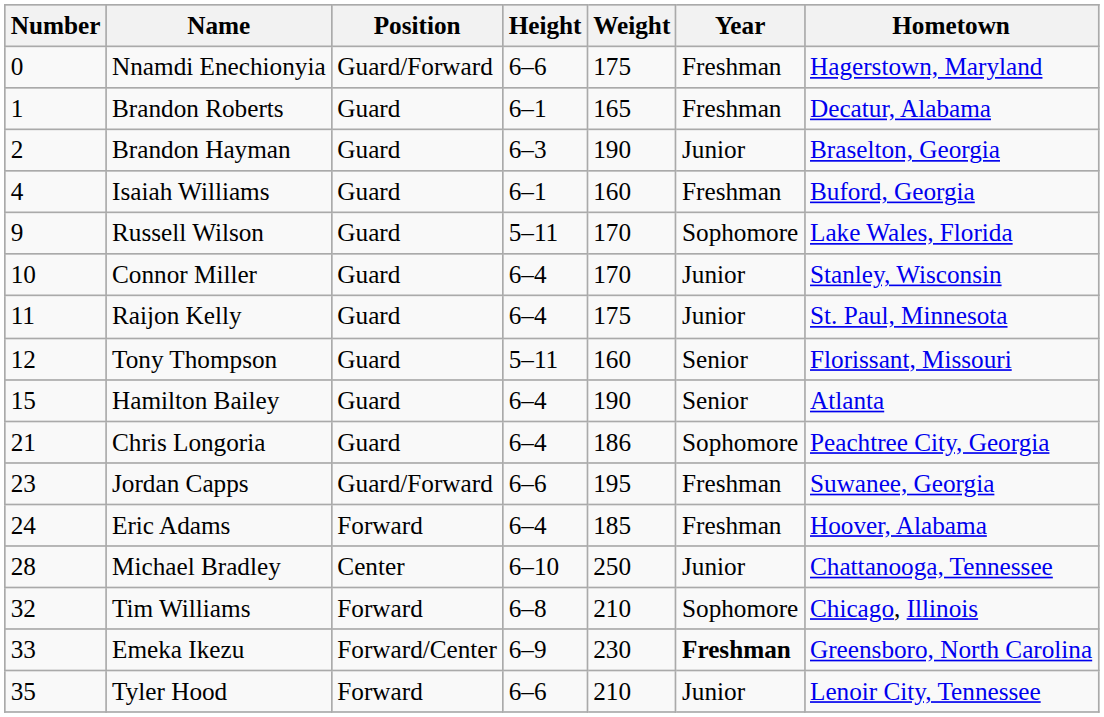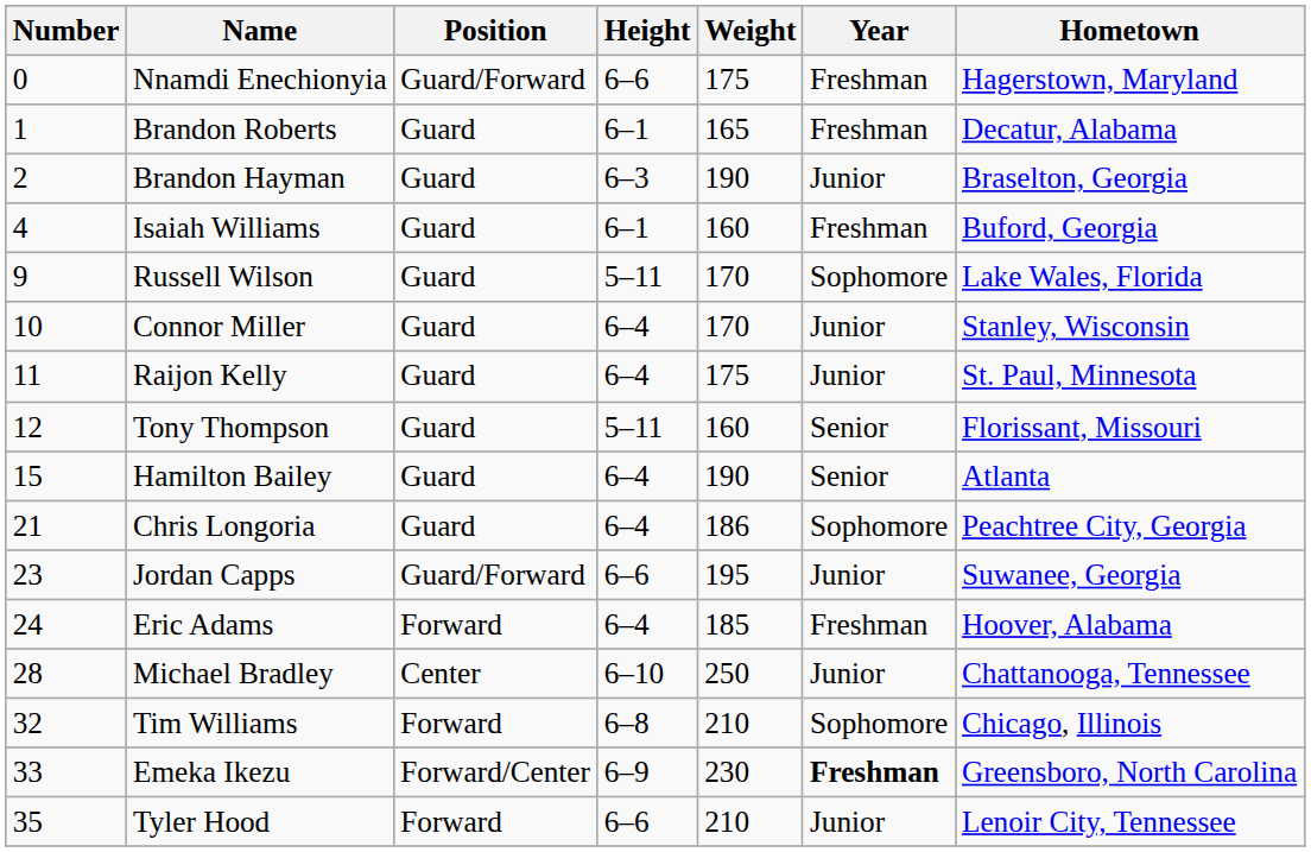 <table class="wikitable sortable" style="font-size: 95%;">
 <tr>
 <th>Number</th>
 <th>Name</th>
 <th>Position</th>
 <th>Height</th>
 <th>Weight</th>
 <th>Year</th>
 <th>Hometown</th>
 </tr>
 <tr>
 <td>0</td>
 <td>Nnamdi Enechionyia</td>
 <td>Guard/Forward</td>
 <td>6–6</td>
 <td>175</td>
 <td>Freshman</td>
 <td><a href='#'>Hagerstown, Maryland</a></td>
 </tr>
 <tr>
 <td>1</td>
 <td>Brandon Roberts</td>
 <td>Guard</td>
 <td>6–1</td>
 <td>165</td>
 <td>Freshman</td>
 <td><a href='#'>Decatur, Alabama</a></td>
 </tr>
 <tr>
 <td>2</td>
 <td>Brandon Hayman</td>
 <td>Guard</td>
 <td>6–3</td>
 <td>190</td>
 <td>Junior</td>
 <td><a href='#'>Braselton, Georgia</a></td>
 </tr>
 <tr>
 <td>4</td>
 <td>Isaiah Williams</td>
 <td>Guard</td>
 <td>6–1</td>
 <td>160</td>
 <td>Freshman</td>
 <td><a href='#'>Buford, Georgia</a></td>
 </tr>
 <tr>
 <td>9</td>
 <td>Russell Wilson</td>
 <td>Guard</td>
 <td>5–11</td>
 <td>170</td>
 <td>Sophomore</td>
 <td><a href='#'>Lake Wales, Florida</a></td>
 </tr>
 <tr>
 <td>10</td>
 <td>Connor Miller</td>
 <td>Guard</td>
 <td>6–4</td>
 <td>170</td>
 <td>Junior</td>
 <td><a href='#'>Stanley, Wisconsin</a></td>
 </tr>
 <tr>
 <td>11</td>
 <td>Raijon Kelly</td>
 <td>Guard</td>
 <td>6–4</td>
 <td>175</td>
 <td>Junior</td>
 <td><a href='#'>St. Paul, Minnesota</a></td>
 </tr>
 <tr>
 <td>12</td>
 <td>Tony Thompson</td>
 <td>Guard</td>
 <td>5–11</td>
 <td>160</td>
 <td>Senior</td>
 <td><a href='#'>Florissant, Missouri</a></td>
 </tr>
 <tr>
 <td>15</td>
 <td>Hamilton Bailey</td>
 <td>Guard</td>
 <td>6–4</td>
 <td>190</td>
 <td>Senior</td>
 <td><a href='#'>Atlanta</a></td>
 </tr>
 <tr>
 <td>21</td>
 <td>Chris Longoria</td>
 <td>Guard</td>
 <td>6–4</td>
 <td>186</td>
 <td>Sophomore</td>
 <td><a href='#'>Peachtree City, Georgia</a></td>
 </tr>
 <tr>
 <td>23</td>
 <td>Jordan Capps</td>
 <td>Guard/Forward</td>
 <td>6–6</td>
 <td>195</td>
-<td>Freshman</td>
+<td>Junior</td>
 <td><a href='#'>Suwanee, Georgia</a></td>
 </tr>
 <tr>
 <td>24</td>
 <td>Eric Adams</td>
 <td>Forward</td>
 <td>6–4</td>
 <td>185</td>
 <td>Freshman</td>
 <td><a href='#'>Hoover, Alabama</a></td>
 </tr>
 <tr>
 <td>28</td>
 <td>Michael Bradley</td>
 <td>Center</td>
 <td>6–10</td>
 <td>250</td>
 <td>Junior</td>
 <td><a href='#'>Chattanooga, Tennessee</a></td>
 </tr>
 <tr>
 <td>32</td>
 <td>Tim Williams</td>
 <td>Forward</td>
 <td>6–8</td>
 <td>210</td>
 <td>Sophomore</td>
 <td><a href='#'>Chicago</a>, <a href='#'>Illinois</a></td>
 </tr>
 <tr>
 <td>33</td>
 <td>Emeka Ikezu</td>
 <td>Forward/Center</td>
 <td>6–9</td>
 <td>230</td>
 <td><strong>Freshman</strong></td>
 <td><a href='#'>Greensboro, North Carolina</a></td>
 </tr>
 <tr>
 <td>35</td>
 <td>Tyler Hood</td>
 <td>Forward</td>
 <td>6–6</td>
 <td>210</td>
 <td>Junior</td>
 <td><a href='#'>Lenoir City, Tennessee</a></td>
 </tr>
 </table>
